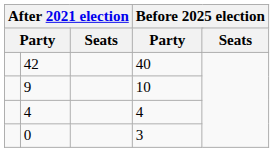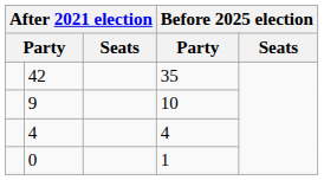 <table class="wikitable">
 <tr>
 <th colspan="3">After <a href='#'>2021 election</a></th>
 <th colspan="3">Before 2025 election</th>
 </tr>
 <tr>
 <th colspan="2">Party</th>
 <th>Seats</th>
 <th colspan="2">Party</th>
 <th>Seats</th>
 </tr>
 <tr>
 <td></td>
 <td>42</td>
 <td></td>
-<td>40</td>
+<td>35</td>
 </tr>
 <tr>
 <td></td>
 <td>9</td>
 <td></td>
 <td>10</td>
 </tr>
 <tr>
 <td></td>
 <td>4</td>
 <td></td>
 <td>4</td>
 </tr>
 <tr>
 <td></td>
 <td>0</td>
 <td></td>
-<td>3</td>
+<td>1</td>
 </tr>
 </table>
